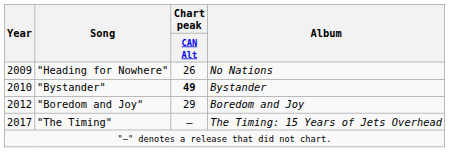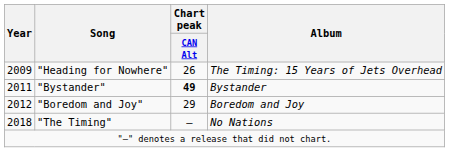 <table class="wikitable">
 <tr>
 <th rowspan="2">Year</th>
 <th rowspan="2">Song</th>
 <th colspan="1">Chart peak</th>
 <th rowspan="2">Album</th>
 </tr>
 <tr>
 <th width="40"><small><a href='#'>CAN<br>Alt</a></small><br></th>
 </tr>
 <tr>
 <td>2009</td>
 <td>"Heading for Nowhere"</td>
 <td align="center">26</td>
-<td><em>No Nations</em></td>
+<td><em>The Timing: 15 Years of Jets Overhead</em></td>
 </tr>
 <tr>
-<td>2010</td>
+<td>2011</td>
 <td>"Bystander"</td>
 <td align="center"><strong>49</strong></td>
 <td><em>Bystander</em></td>
 </tr>
 <tr>
 <td>2012</td>
 <td>"Boredom and Joy"</td>
 <td align="center">29</td>
 <td><em>Boredom and Joy</em></td>
 </tr>
 <tr>
-<td>2017</td>
+<td>2018</td>
 <td>"The Timing"</td>
 <td align="center">—</td>
-<td><em>The Timing: 15 Years of Jets Overhead</em></td>
+<td><em>No Nations</em></td>
 </tr>
 <tr>
 <td colspan="10" align="center"><small>"—" denotes a release that did not chart.</small></td>
 </tr>
 </table>
